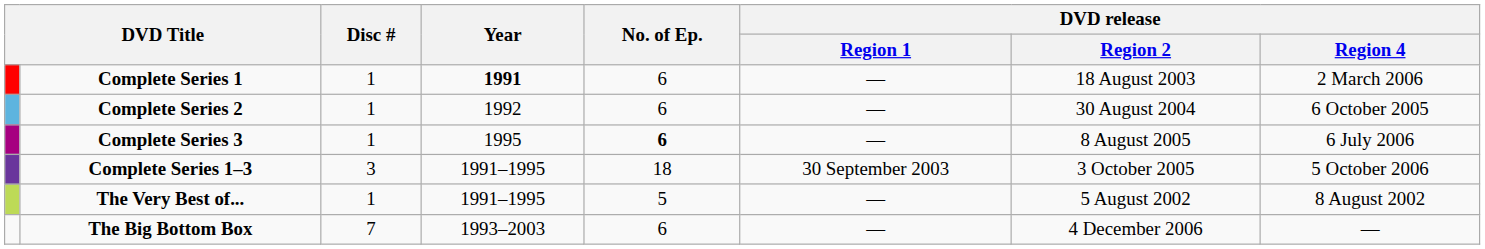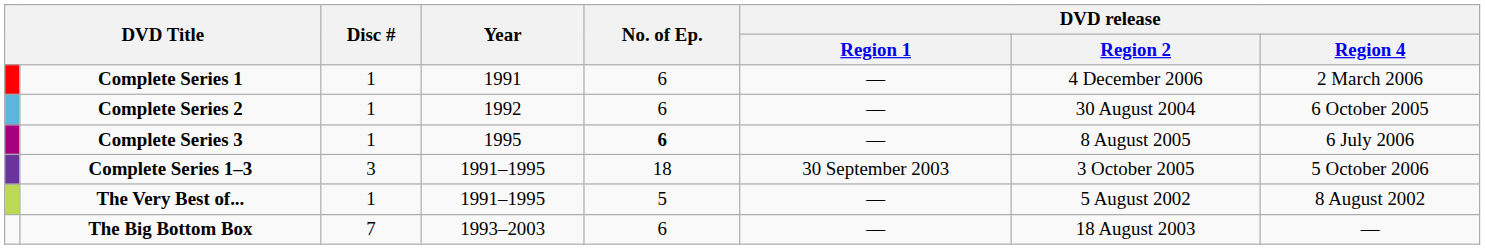 <table class="wikitable"  style="width:99%; text-align:center;">
 <tr>
 <th colspan="2" rowspan="2">DVD Title</th>
 <th rowspan="2">Disc #</th>
 <th rowspan="2">Year</th>
 <th rowspan="2">No. of Ep.</th>
 <th colspan="3">DVD release</th>
 </tr>
 <tr>
 <th><a href='#'>Region 1</a></th>
 <th><a href='#'>Region 2</a></th>
 <th><a href='#'>Region 4</a></th>
 </tr>
 <tr>
 <td style="background:#f00;"></td>
 <td><strong>Complete Series 1</strong></td>
 <td>1</td>
-<td><strong>1991</strong></td>
+<td>1991</td>
 <td>6</td>
 <td>—</td>
-<td>18 August 2003</td>
+<td>4 December 2006</td>
 <td>2 March 2006</td>
 </tr>
 <tr>
 <td style="background:#5DB4DF;"></td>
 <td><strong>Complete Series 2</strong></td>
 <td>1</td>
 <td>1992</td>
 <td>6</td>
 <td>—</td>
 <td>30 August 2004</td>
 <td>6 October 2005</td>
 </tr>
 <tr>
 <td style="background:#A60080;"></td>
 <td><strong>Complete Series 3</strong></td>
 <td>1</td>
 <td>1995</td>
 <td><strong>6</strong></td>
 <td>—</td>
 <td>8 August 2005</td>
 <td>6 July 2006</td>
 </tr>
 <tr>
 <td style="background:#69359c;"></td>
 <td><strong>Complete Series 1–3</strong></td>
 <td>3</td>
 <td>1991–1995</td>
 <td>18</td>
 <td>30 September 2003</td>
 <td>3 October 2005</td>
 <td>5 October 2006</td>
 </tr>
 <tr>
 <td style="background:#bdda57;"></td>
 <td><strong>The Very Best of...</strong></td>
 <td>1</td>
 <td>1991–1995</td>
 <td>5</td>
 <td>—</td>
 <td>5 August 2002</td>
 <td>8 August 2002</td>
 </tr>
 <tr>
 <td></td>
 <td><strong>The Big Bottom Box</strong></td>
 <td>7</td>
 <td>1993–2003</td>
 <td>6</td>
 <td>—</td>
-<td>4 December 2006</td>
+<td>18 August 2003</td>
 <td>—</td>
 </tr>
 </table>
